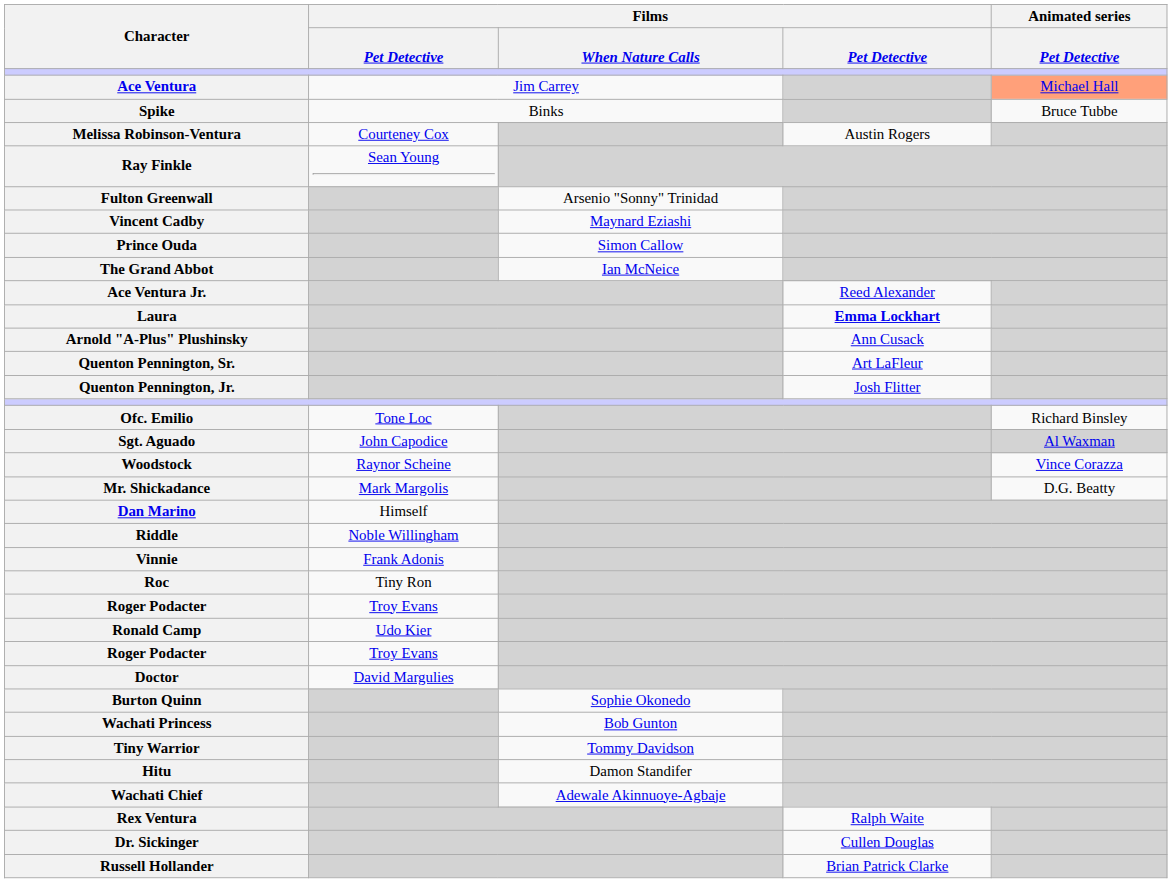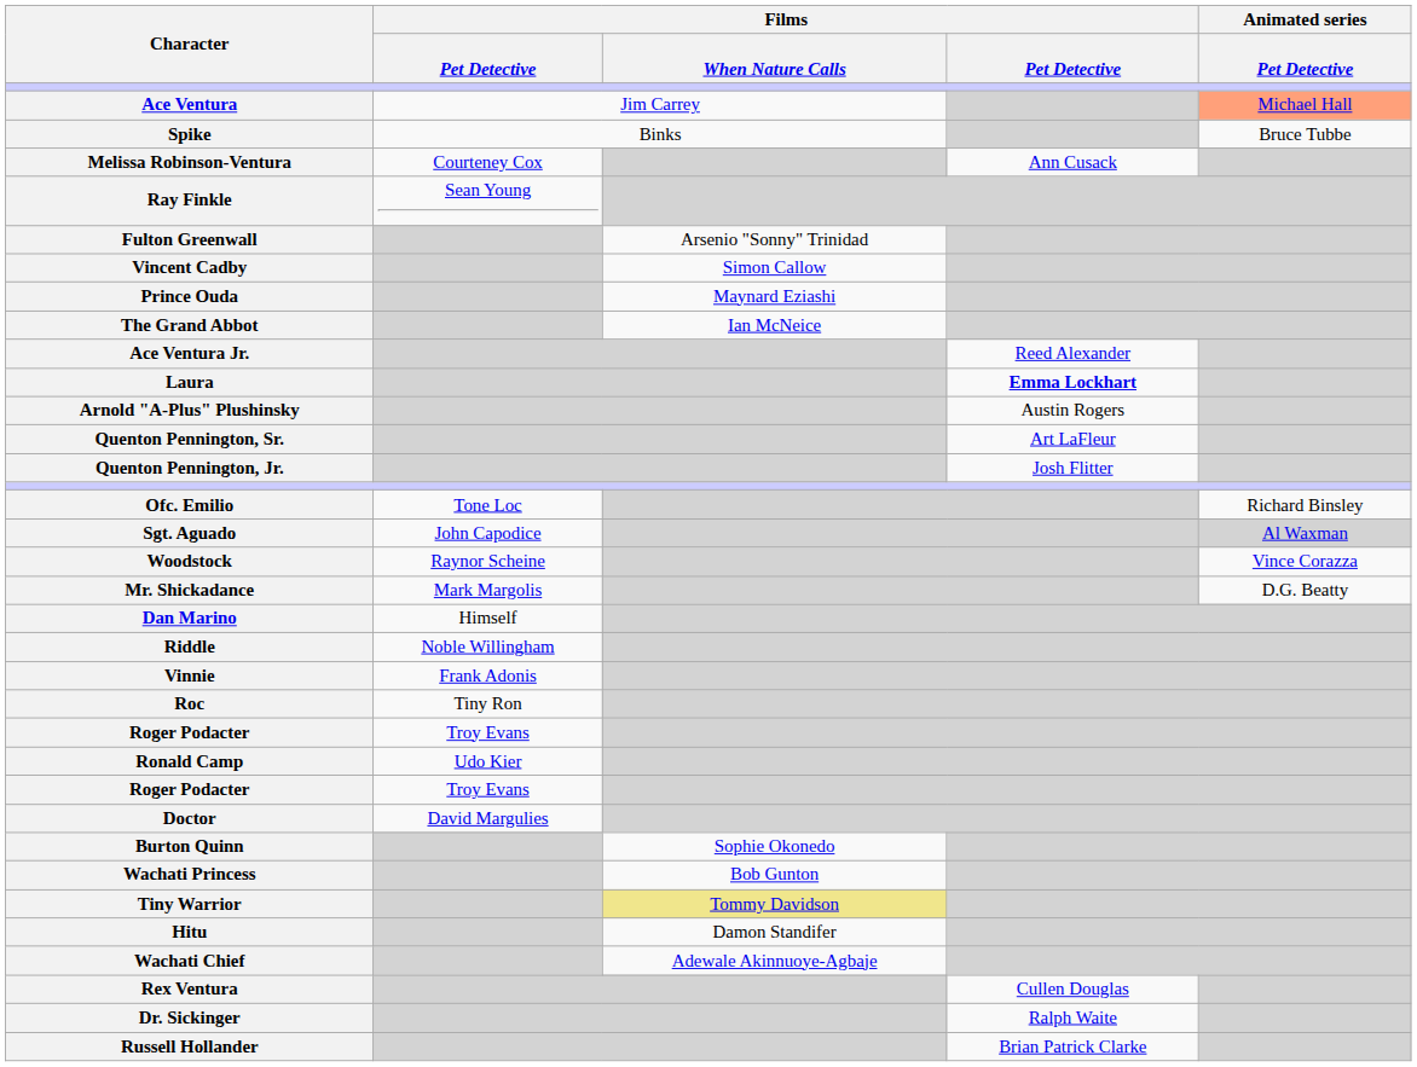 <table class="wikitable" style="text-align:center; width:99%;">
 <tr>
 <th rowspan="2">Character</th>
 <th colspan="3" style="text-align:center;">Films</th>
 <th colspan="3" style="text-align:center;">Animated series</th>
 </tr>
 <tr>
 <th style="text-align:center;"><em><a href='#'><br>Pet Detective</a></em></th>
 <th style="text-align:center;"><em><a href='#'><br>When Nature Calls</a></em></th>
 <th style="text-align:center;"><em><a href='#'><br>Pet Detective</a></em></th>
 <th style="text-align:center;"><em><a href='#'><br>Pet Detective</a></em></th>
 </tr>
 <tr>
 <th style="background-color:#ccccff;" colspan="5"></th>
 </tr>
 <tr>
 <th><a href='#'>Ace Ventura</a></th>
 <td colspan="2"><a href='#'>Jim Carrey</a></td>
 <td style="background:lightgrey;"></td>
 <td style="background: lightsalmon;"><a href='#'>Michael Hall</a></td>
 </tr>
 <tr>
 <th>Spike</th>
 <td colspan="2">Binks</td>
 <td style="background:lightgrey;"></td>
 <td>Bruce Tubbe</td>
 </tr>
 <tr>
 <th>Melissa Robinson-Ventura</th>
 <td><a href='#'>Courteney Cox</a></td>
 <td style="background:lightgrey;"></td>
-<td>Austin Rogers</td>
+<td><a href='#'>Ann Cusack</a></td>
 <td style="background:lightgrey;"></td>
 </tr>
 <tr>
 <th>Ray Finkle <br></th>
 <td><a href='#'>Sean Young</a><hr></td>
 <td colspan="3" style="background:lightgrey;"></td>
 </tr>
 <tr>
 <th>Fulton Greenwall</th>
 <td style="background:lightgrey;"></td>
 <td>Arsenio "Sonny" Trinidad</td>
 <td colspan="2" style="background:lightgrey;"></td>
 </tr>
 <tr>
 <th>Vincent Cadby</th>
 <td style="background:lightgrey;"></td>
-<td><a href='#'>Maynard Eziashi</a></td>
+<td><a href='#'>Simon Callow</a></td>
 <td colspan="2" style="background:lightgrey;"></td>
 </tr>
 <tr>
 <th>Prince Ouda</th>
 <td style="background:lightgrey;"></td>
-<td><a href='#'>Simon Callow</a></td>
+<td><a href='#'>Maynard Eziashi</a></td>
 <td colspan="2" style="background:lightgrey;"></td>
 </tr>
 <tr>
 <th>The Grand Abbot</th>
 <td style="background:lightgrey;"></td>
 <td><a href='#'>Ian McNeice</a></td>
 <td colspan="2" style="background:lightgrey;"></td>
 </tr>
 <tr>
 <th>Ace Ventura Jr.</th>
 <td colspan="2" style="background:lightgrey;"></td>
 <td><a href='#'>Reed Alexander</a></td>
 <td style="background:lightgrey;"></td>
 </tr>
 <tr>
 <th>Laura</th>
 <td colspan="2" style="background:lightgrey;"></td>
 <td><strong><a href='#'>Emma Lockhart</a></strong></td>
 <td style="background:lightgrey;"></td>
 </tr>
 <tr>
 <th>Arnold "A-Plus" Plushinsky</th>
 <td colspan="2" style="background:lightgrey;"></td>
-<td><a href='#'>Ann Cusack</a></td>
+<td>Austin Rogers</td>
 <td style="background:lightgrey;"></td>
 </tr>
 <tr>
 <th>Quenton Pennington, Sr.</th>
 <td colspan="2" style="background:lightgrey;"></td>
 <td><a href='#'>Art LaFleur</a></td>
 <td style="background:lightgrey;"></td>
 </tr>
 <tr>
 <th>Quenton Pennington, Jr.</th>
 <td colspan="2" style="background:lightgrey;"></td>
 <td><a href='#'>Josh Flitter</a></td>
 <td style="background:lightgrey;"></td>
 </tr>
 <tr>
 <th style="background-color:#ccccff;" colspan="8"></th>
 </tr>
 <tr>
 <th>Ofc. Emilio</th>
 <td><a href='#'>Tone Loc</a></td>
 <td colspan="2" style="background:lightgrey;"></td>
 <td>Richard Binsley</td>
 </tr>
 <tr>
 <th>Sgt. Aguado</th>
 <td><a href='#'>John Capodice</a></td>
 <td colspan="2" style="background:lightgrey;"></td>
 <td style="background: lightgrey;"><a href='#'>Al Waxman</a></td>
 </tr>
 <tr>
 <th>Woodstock</th>
 <td><a href='#'>Raynor Scheine</a></td>
 <td colspan="2" style="background:lightgrey;"></td>
 <td><a href='#'>Vince Corazza</a></td>
 </tr>
 <tr>
 <th>Mr. Shickadance</th>
 <td><a href='#'>Mark Margolis</a></td>
 <td colspan="2" style="background:lightgrey;"></td>
 <td>D.G. Beatty</td>
 </tr>
 <tr>
 <th><a href='#'>Dan Marino</a></th>
 <td>Himself</td>
 <td colspan="3" style="background:lightgrey;"></td>
 </tr>
 <tr>
 <th>Riddle</th>
 <td><a href='#'>Noble Willingham</a></td>
 <td colspan="3" style="background:lightgrey;"></td>
 </tr>
 <tr>
 <th>Vinnie</th>
 <td><a href='#'>Frank Adonis</a></td>
 <td colspan="3" style="background:lightgrey;"></td>
 </tr>
 <tr>
 <th>Roc</th>
 <td>Tiny Ron</td>
 <td colspan="3" style="background:lightgrey;"></td>
 </tr>
 <tr>
 <th>Roger Podacter</th>
 <td><a href='#'>Troy Evans</a></td>
 <td colspan="3" style="background:lightgrey;"></td>
 </tr>
 <tr>
 <th>Ronald Camp</th>
 <td><a href='#'>Udo Kier</a></td>
 <td colspan="3" style="background:lightgrey;"></td>
 </tr>
 <tr>
 <th>Roger Podacter</th>
 <td><a href='#'>Troy Evans</a></td>
 <td colspan="3" style="background:lightgrey;"></td>
 </tr>
 <tr>
 <th>Doctor</th>
 <td><a href='#'>David Margulies</a></td>
 <td colspan="3" style="background:lightgrey;"></td>
 </tr>
 <tr>
 <th>Burton Quinn</th>
 <td style="background:lightgrey;"> </td>
 <td><a href='#'>Sophie Okonedo</a></td>
 <td colspan="2" style="background:lightgrey;"></td>
 </tr>
 <tr>
 <th>Wachati Princess</th>
 <td style="background:lightgrey;"></td>
 <td><a href='#'>Bob Gunton</a></td>
 <td colspan="2" style="background:lightgrey;"></td>
 </tr>
 <tr>
 <th>Tiny Warrior <br></th>
 <td style="background:lightgrey;"></td>
-<td><a href='#'>Tommy Davidson</a></td>
+<td style="background: khaki;"><a href='#'>Tommy Davidson</a></td>
 <td colspan="2" style="background:lightgrey;"></td>
 </tr>
 <tr>
 <th>Hitu</th>
 <td style="background:lightgrey;"></td>
 <td>Damon Standifer</td>
 <td colspan="2" style="background:lightgrey;"></td>
 </tr>
 <tr>
 <th>Wachati Chief</th>
 <td style="background:lightgrey;"></td>
 <td><a href='#'>Adewale Akinnuoye-Agbaje</a></td>
 <td colspan="2" style="background:lightgrey;"></td>
 </tr>
 <tr>
 <th>Rex Ventura</th>
 <td colspan="2" style="background:lightgrey;"></td>
-<td><a href='#'>Ralph Waite</a></td>
+<td><a href='#'>Cullen Douglas</a></td>
 <td style="background:lightgrey;"></td>
 </tr>
 <tr>
 <th>Dr. Sickinger</th>
 <td colspan="2" style="background:lightgrey;"> </td>
-<td><a href='#'>Cullen Douglas</a></td>
+<td><a href='#'>Ralph Waite</a></td>
 <td style="background:lightgrey;"></td>
 </tr>
 <tr>
 <th>Russell Hollander</th>
 <td colspan="2" style="background:lightgrey;"></td>
 <td><a href='#'>Brian Patrick Clarke</a></td>
 <td style="background:lightgrey;"></td>
 </tr>
 </table>
